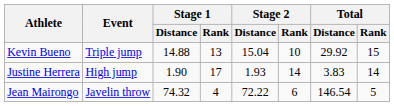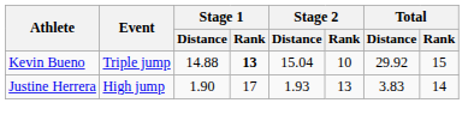 <table class="wikitable" style="text-align:center;font-size:90%">
 <tr>
 <th rowspan=2>Athlete</th>
 <th rowspan=2>Event</th>
 <th colspan=2>Stage 1</th>
 <th colspan=2>Stage 2</th>
 <th colspan=2>Total</th>
 </tr>
 <tr style="font-size:95%">
 <th>Distance</th>
 <th>Rank</th>
 <th>Distance</th>
 <th>Rank</th>
 <th>Distance</th>
 <th>Rank</th>
 </tr>
 <tr>
 <td align=left><a href='#'>Kevin Bueno</a></td>
 <td align=left><a href='#'>Triple jump</a></td>
 <td>14.88</td>
-<td>13</td>
+<td><strong>13</strong></td>
 <td>15.04</td>
 <td>10</td>
 <td>29.92</td>
 <td>15</td>
 </tr>
 <tr>
 <td align=left><a href='#'>Justine Herrera</a></td>
 <td align=left><a href='#'>High jump</a></td>
 <td>1.90</td>
 <td>17</td>
 <td>1.93</td>
-<td>14</td>
+<td>13</td>
 <td>3.83</td>
 <td>14</td>
 </tr>
-<tr>
-<td align=left><a href='#'>Jean Mairongo</a></td>
-<td align=left><a href='#'>Javelin throw</a></td>
-<td>74.32</td>
-<td>4</td>
-<td>72.22</td>
-<td>6</td>
-<td>146.54</td>
-<td>5</td>
-</tr>
 </table>
